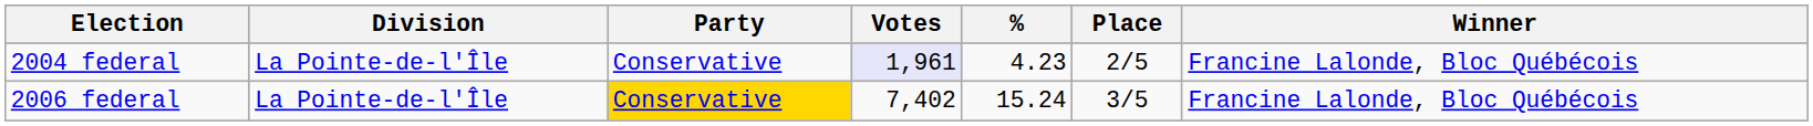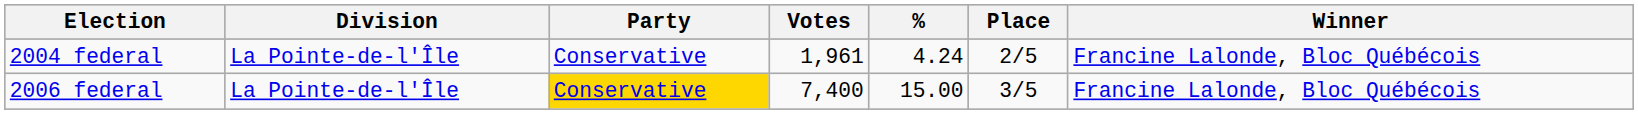 <table class="wikitable" width="1000">
 <tr>
 <th align="left">Election</th>
 <th align="left">Division</th>
 <th align="left">Party</th>
 <th align="right">Votes</th>
 <th align="right">%</th>
 <th align="center">Place</th>
 <th align="center">Winner</th>
 </tr>
 <tr>
 <td align="left"><a href='#'>2004 federal</a></td>
 <td align="left"><a href='#'>La Pointe-de-l'Île</a></td>
 <td align="left"><a href='#'>Conservative</a></td>
-<td align="right" style="background: lavender;">1,961</td>
-<td align="right">4.23</td>
+<td align="right">1,961</td>
+<td align="right">4.24</td>
 <td align="center">2/5</td>
 <td align="left"><a href='#'>Francine Lalonde</a>, <a href='#'>Bloc Québécois</a></td>
 </tr>
 <tr>
 <td align="left"><a href='#'>2006 federal</a></td>
 <td align="left"><a href='#'>La Pointe-de-l'Île</a></td>
 <td align="left" style="background: gold;"><a href='#'>Conservative</a></td>
-<td align="right">7,402</td>
-<td align="right">15.24</td>
+<td align="right">7,400</td>
+<td align="right">15.00</td>
 <td align="center">3/5</td>
 <td align="left"><a href='#'>Francine Lalonde</a>, <a href='#'>Bloc Québécois</a></td>
 </tr>
 </table>
